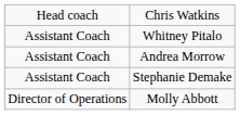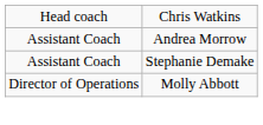 <table class="wikitable" style="text-align:center;">
 <tr>
 <td>Head coach</td>
 <td>Chris Watkins</td>
-</tr>
-<tr>
-<td>Assistant Coach</td>
-<td>Whitney Pitalo</td>
 </tr>
 <tr>
 <td>Assistant Coach</td>
 <td>Andrea Morrow</td>
 </tr>
 <tr>
 <td>Assistant Coach</td>
 <td>Stephanie Demake</td>
 </tr>
 <tr>
 <td>Director of Operations</td>
 <td>Molly Abbott</td>
 </tr>
 </table>
